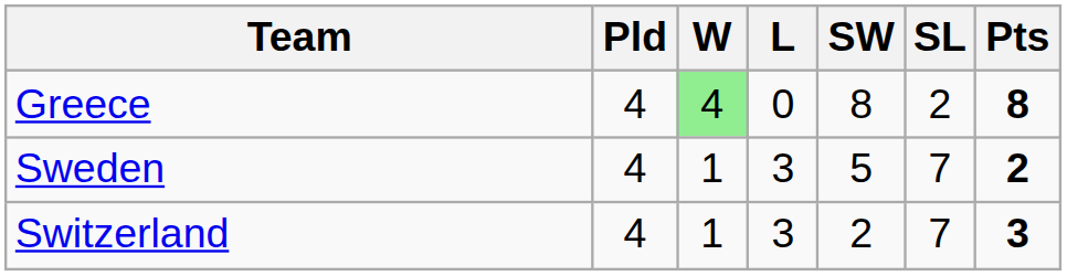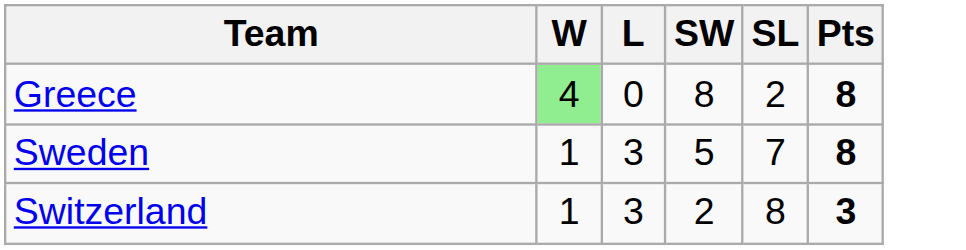 <table class=wikitable style="text-align:center">
 <tr>
 <th width=220>Team</th>
-<th width=20>Pld</th>
 <th width=20>W</th>
 <th width=20>L</th>
 <th width=20>SW</th>
 <th width=20>SL</th>
 <th width=20>Pts</th>
 </tr>
 <tr>
 <td align=left> <a href='#'>Greece</a></td>
-<td>4</td>
 <td style="background: lightgreen;">4</td>
 <td>0</td>
 <td>8</td>
 <td>2</td>
 <td><strong>8</strong></td>
 </tr>
 <tr>
 <td align=left> <a href='#'>Sweden</a></td>
-<td>4</td>
 <td>1</td>
 <td>3</td>
 <td>5</td>
 <td>7</td>
-<td><strong>2</strong></td>
+<td><strong>8</strong></td>
 </tr>
 <tr>
 <td align=left> <a href='#'>Switzerland</a></td>
-<td>4</td>
 <td>1</td>
 <td>3</td>
 <td>2</td>
-<td>7</td>
+<td>8</td>
 <td><strong>3</strong></td>
 </tr>
 </table>
